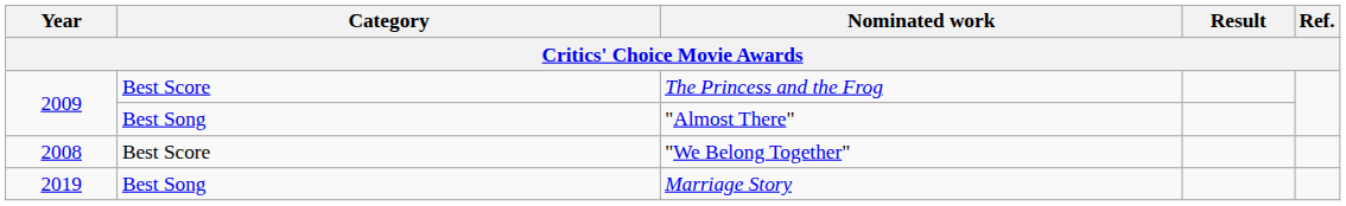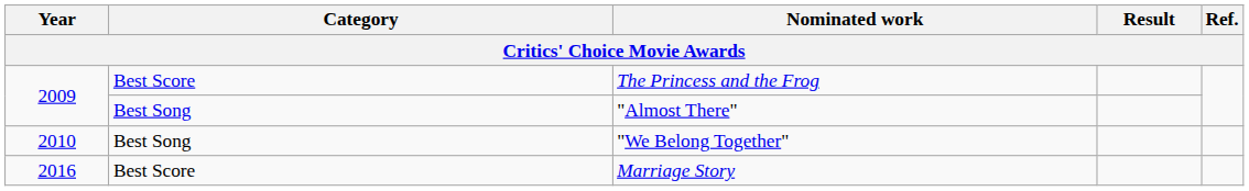 <table class="wikitable">
 <tr>
 <th scope="col" style="width:5em;">Year</th>
 <th scope="col" style="width:26em;">Category</th>
 <th scope="col" style="width:25em;">Nominated work</th>
 <th scope="col" style="width:5em;">Result</th>
 <th>Ref.</th>
 </tr>
 <tr>
 <th colspan="5"><a href='#'>Critics' Choice Movie Awards</a></th>
 </tr>
 <tr>
 <td style="text-align:center;", rowspan="2"><a href='#'>2009</a></td>
 <td><a href='#'>Best Score</a></td>
 <td><em><a href='#'>The Princess and the Frog</a></em></td>
 <td></td>
 <td align="center" rowspan="2"></td>
 </tr>
 <tr>
 <td><a href='#'>Best Song</a></td>
 <td>"<a href='#'>Almost There</a>" </td>
 <td></td>
 </tr>
 <tr>
-<td style="text-align:center;"><a href='#'>2008</a></td>
-<td>Best Score</td>
+<td style="text-align:center;"><a href='#'>2010</a></td>
+<td>Best Song</td>
 <td>"<a href='#'>We Belong Together</a>" </td>
 <td></td>
 <td align="center"></td>
 </tr>
 <tr>
-<td style="text-align:center;"><a href='#'>2019</a></td>
-<td><a href='#'>Best Song</a></td>
+<td style="text-align:center;"><a href='#'>2016</a></td>
+<td>Best Score</td>
 <td><em><a href='#'>Marriage Story</a></em></td>
 <td></td>
 <td align="center"></td>
 </tr>
 </table>
